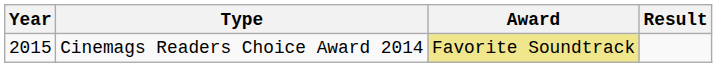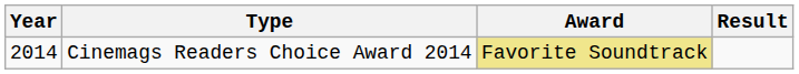 <table class="wikitable">
 <tr>
 <th>Year</th>
 <th>Type</th>
 <th>Award</th>
 <th>Result</th>
 </tr>
 <tr>
-<td align="center" rowspan="1">2015</td>
+<td align="center" rowspan="1">2014</td>
 <td>Cinemags Readers Choice Award 2014</td>
 <td style="background: khaki;">Favorite Soundtrack</td>
 <td></td>
 </tr>
 </table>
